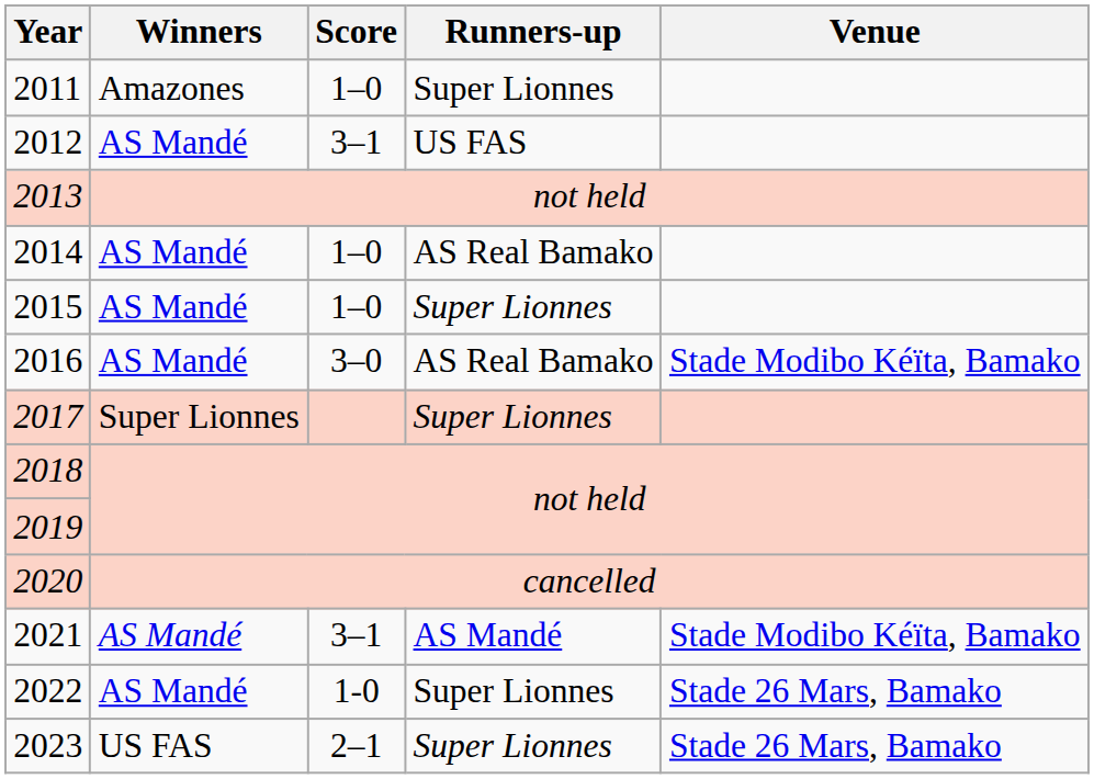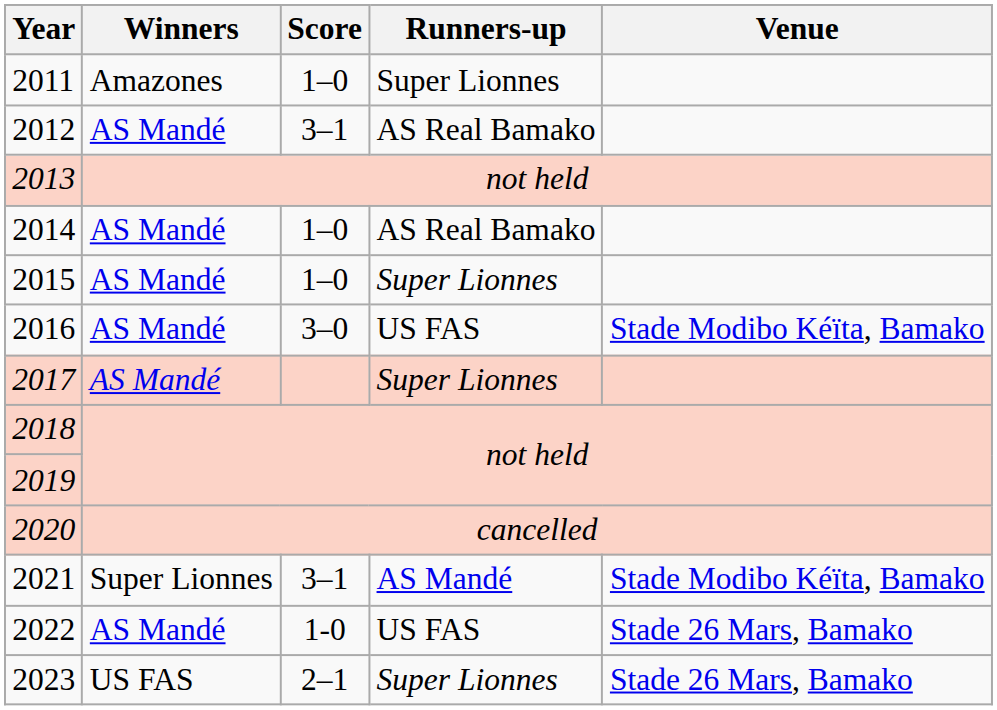 <table class="sortable wikitable">
 <tr>
 <th>Year</th>
 <th>Winners</th>
 <th>Score</th>
 <th>Runners-up</th>
 <th>Venue</th>
 </tr>
 <tr>
 <td>2011</td>
 <td>Amazones</td>
 <td align=center>1–0</td>
 <td>Super Lionnes</td>
 <td></td>
 </tr>
 <tr>
 <td>2012</td>
 <td><a href='#'>AS Mandé</a></td>
 <td align=center>3–1</td>
-<td>US FAS</td>
+<td>AS Real Bamako</td>
 <td></td>
 </tr>
 <tr bgcolor=#fcd3c7>
 <td><em>2013</em></td>
 <td align=center colspan=4><em>not held</em></td>
 </tr>
 <tr>
 <td>2014</td>
 <td><a href='#'>AS Mandé</a></td>
 <td align=center>1–0</td>
 <td>AS Real Bamako</td>
 <td></td>
 </tr>
 <tr>
 <td>2015</td>
 <td><a href='#'>AS Mandé</a></td>
 <td align=center>1–0</td>
 <td><em>Super Lionnes</em></td>
 <td></td>
 </tr>
 <tr>
 <td>2016</td>
 <td><a href='#'>AS Mandé</a></td>
 <td align=center>3–0</td>
-<td>AS Real Bamako</td>
+<td>US FAS</td>
 <td><a href='#'>Stade Modibo Kéïta</a>, <a href='#'>Bamako</a></td>
 </tr>
 <tr bgcolor=#fcd3c7>
 <td><em>2017</em></td>
-<td>Super Lionnes</td>
+<td><a href='#'><em>AS Mandé</em></a></td>
 <td align=center><em></em></td>
 <td><em>Super Lionnes</em></td>
 <td></td>
 </tr>
 <tr bgcolor=#fcd3c7>
 <td><em>2018</em></td>
 <td align=center colspan=4 rowspan=2><em>not held</em></td>
 </tr>
 <tr bgcolor=#fcd3c7>
 <td><em>2019</em></td>
 </tr>
 <tr bgcolor=#fcd3c7>
 <td><em>2020</em></td>
 <td align=center colspan=4><em>cancelled </em></td>
 </tr>
 <tr>
 <td>2021</td>
-<td><a href='#'><em>AS Mandé</em></a></td>
+<td>Super Lionnes</td>
 <td align=center>3–1</td>
 <td><a href='#'>AS Mandé</a></td>
 <td><a href='#'>Stade Modibo Kéïta</a>, <a href='#'>Bamako</a></td>
 </tr>
 <tr>
 <td>2022</td>
 <td><a href='#'>AS Mandé</a></td>
 <td align=center>1-0</td>
-<td>Super Lionnes</td>
+<td>US FAS</td>
 <td><a href='#'>Stade 26 Mars</a>, <a href='#'>Bamako</a></td>
 </tr>
 <tr>
 <td>2023</td>
 <td>US FAS</td>
 <td align=center>2–1</td>
 <td><em>Super Lionnes</em></td>
 <td><a href='#'>Stade 26 Mars</a>, <a href='#'>Bamako</a></td>
 </tr>
 </table>
